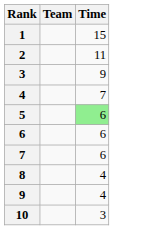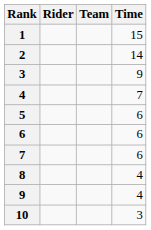 <table class="wikitable" margin-bottom:0;">
 <tr>
 <th scope="col">Rank</th>
+<th scope="col">Rider</th>
 <th scope="col">Team</th>
 <th scope="col">Time</th>
 </tr>
 <tr>
 <th scope="row">1</th>
+<td> </td>
 <td></td>
 <td align="right">15</td>
 </tr>
 <tr>
 <th scope="row">2</th>
 <td></td>
-<td align="right">11</td>
+<td></td>
+<td align="right">14</td>
 </tr>
 <tr>
 <th scope="row">3</th>
+<td></td>
 <td></td>
 <td align="right">9</td>
 </tr>
 <tr>
 <th scope="row">4</th>
+<td> </td>
 <td></td>
 <td align="right">7</td>
 </tr>
 <tr>
 <th scope="row">5</th>
 <td></td>
-<td align="right" style="background: lightgreen;">6</td>
+<td></td>
+<td align="right">6</td>
 </tr>
 <tr>
 <th scope="row">6</th>
+<td></td>
 <td></td>
 <td align="right">6</td>
 </tr>
 <tr>
 <th scope="row">7</th>
 <td></td>
+<td></td>
 <td align="right">6</td>
 </tr>
 <tr>
 <th scope="row">8</th>
+<td></td>
 <td></td>
 <td align="right">4</td>
 </tr>
 <tr>
 <th scope="row">9</th>
 <td></td>
+<td></td>
 <td align="right">4</td>
 </tr>
 <tr>
 <th scope="row">10</th>
 <td></td>
+<td></td>
 <td align="right">3</td>
 </tr>
 </table>
